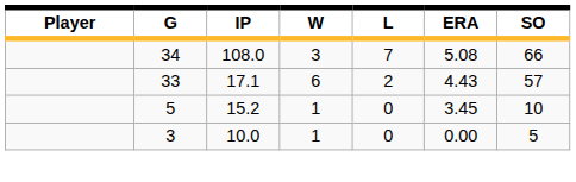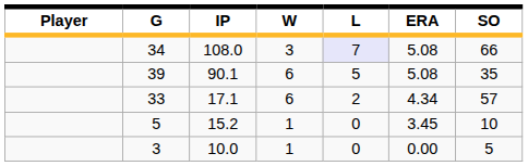 <table class="wikitable sortable">
 <tr>
 <th style="background:#FFFFFF; border-top:#000000 5px solid; border-bottom:#FDB827 5px solid;" width="16%">Player</th>
 <th style="background:#FFFFFF; border-top:#000000 5px solid; border-bottom:#FDB827 5px solid;" width="9%">G</th>
 <th style="background:#FFFFFF; border-top:#000000 5px solid; border-bottom:#FDB827 5px solid;" width="9%">IP</th>
 <th style="background:#FFFFFF; border-top:#000000 5px solid; border-bottom:#FDB827 5px solid;" width="9%">W</th>
 <th style="background:#FFFFFF; border-top:#000000 5px solid; border-bottom:#FDB827 5px solid;" width="9%">L</th>
 <th style="background:#FFFFFF; border-top:#000000 5px solid; border-bottom:#FDB827 5px solid;" width="9%">ERA</th>
 <th style="background:#FFFFFF; border-top:#000000 5px solid; border-bottom:#FDB827 5px solid;" width="9%">SO</th>
 </tr>
 <tr align="center">
 <td></td>
 <td>34</td>
 <td>108.0</td>
 <td>3</td>
-<td>7</td>
+<td style="background: lavender;">7</td>
 <td>5.08</td>
 <td>66</td>
+</tr>
+<tr align="center">
+<td></td>
+<td>39</td>
+<td>90.1</td>
+<td>6</td>
+<td>5</td>
+<td>5.08</td>
+<td>35</td>
 </tr>
 <tr align="center">
 <td></td>
 <td>33</td>
 <td>17.1</td>
 <td>6</td>
 <td>2</td>
-<td>4.43</td>
+<td>4.34</td>
 <td>57</td>
 </tr>
 <tr align="center">
 <td></td>
 <td>5</td>
 <td>15.2</td>
 <td>1</td>
 <td>0</td>
 <td>3.45</td>
 <td>10</td>
 </tr>
 <tr align="center">
 <td></td>
 <td>3</td>
 <td>10.0</td>
 <td>1</td>
 <td>0</td>
 <td>0.00</td>
 <td>5</td>
 </tr>
 </table>
